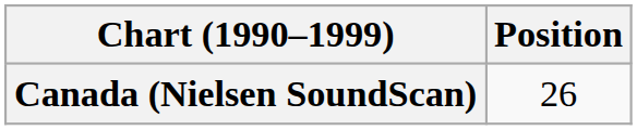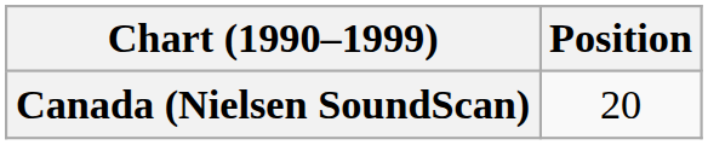 <table class="wikitable plainrowheaders" style="text-align:center">
 <tr>
 <th scope="col">Chart (1990–1999)</th>
 <th scope="col">Position</th>
 </tr>
 <tr>
 <th scope="row">Canada (Nielsen SoundScan)</th>
-<td>26</td>
+<td>20</td>
 </tr>
 </table>
